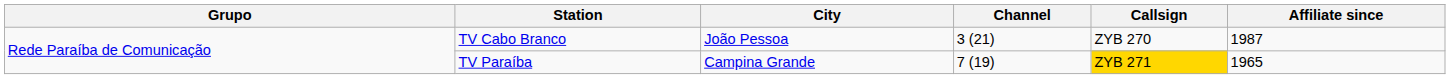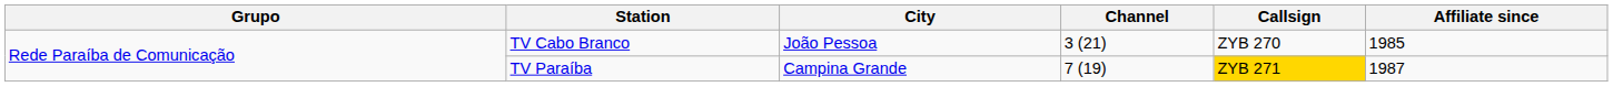 <table class = "wikitable" style = "width: 100%">
 <tr>
 <th>Grupo</th>
 <th>Station</th>
 <th>City</th>
 <th>Channel</th>
 <th>Callsign</th>
 <th>Affiliate since</th>
 </tr>
 <tr>
 <td rowspan="2"><a href='#'>Rede Paraíba de Comunicação</a></td>
 <td><a href='#'>TV Cabo Branco</a></td>
 <td><a href='#'>João Pessoa</a></td>
 <td>3 (21)</td>
 <td>ZYB 270</td>
-<td>1987</td>
+<td>1985</td>
 </tr>
 <tr>
 <td><a href='#'>TV Paraíba</a></td>
 <td><a href='#'>Campina Grande</a></td>
 <td>7 (19)</td>
 <td style="background: gold;">ZYB 271</td>
-<td>1965</td>
+<td>1987</td>
 </tr>
 </table>
